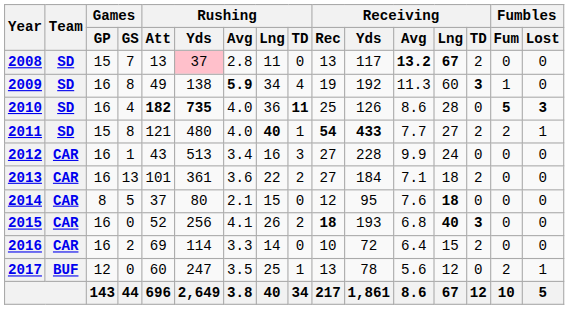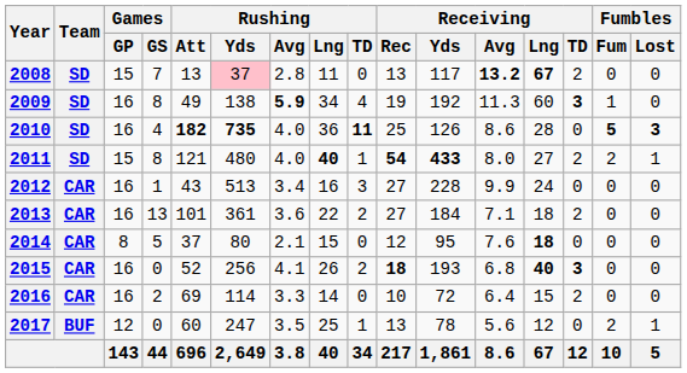 <table class="wikitable" style="text-align: center;">
 <tr>
 <th rowspan="2">Year</th>
 <th rowspan="2">Team</th>
 <th colspan="2">Games</th>
 <th colspan="5">Rushing</th>
 <th colspan="5">Receiving</th>
 <th colspan="2">Fumbles</th>
 </tr>
 <tr>
 <th>GP</th>
 <th>GS</th>
 <th>Att</th>
 <th>Yds</th>
 <th>Avg</th>
 <th>Lng</th>
 <th>TD</th>
 <th>Rec</th>
 <th>Yds</th>
 <th>Avg</th>
 <th>Lng</th>
 <th>TD</th>
 <th>Fum</th>
 <th>Lost</th>
 </tr>
 <tr>
 <th><a href='#'>2008</a></th>
 <th><a href='#'>SD</a></th>
 <td>15</td>
 <td>7</td>
 <td>13</td>
 <td style="background: pink;">37</td>
 <td>2.8</td>
 <td>11</td>
 <td>0</td>
 <td>13</td>
 <td>117</td>
 <td><strong>13.2</strong></td>
 <td><strong>67</strong></td>
 <td>2</td>
 <td>0</td>
 <td>0</td>
 </tr>
 <tr>
 <th><a href='#'>2009</a></th>
 <th><a href='#'>SD</a></th>
 <td>16</td>
 <td>8</td>
 <td>49</td>
 <td>138</td>
 <td><strong>5.9</strong></td>
 <td>34</td>
 <td>4</td>
 <td>19</td>
 <td>192</td>
 <td>11.3</td>
 <td>60</td>
 <td><strong>3</strong></td>
 <td>1</td>
 <td>0</td>
 </tr>
 <tr>
 <th><a href='#'>2010</a></th>
 <th><a href='#'>SD</a></th>
 <td>16</td>
 <td>4</td>
 <td><strong>182</strong></td>
 <td><strong>735</strong></td>
 <td>4.0</td>
 <td>36</td>
 <td><strong>11</strong></td>
 <td>25</td>
 <td>126</td>
 <td>8.6</td>
 <td>28</td>
 <td>0</td>
 <td><strong>5</strong></td>
 <td><strong>3</strong></td>
 </tr>
 <tr>
 <th><a href='#'>2011</a></th>
 <th><a href='#'>SD</a></th>
 <td>15</td>
 <td>8</td>
 <td>121</td>
 <td>480</td>
 <td>4.0</td>
 <td><strong>40</strong></td>
 <td>1</td>
 <td><strong>54</strong></td>
 <td><strong>433</strong></td>
-<td>7.7</td>
+<td>8.0</td>
 <td>27</td>
 <td>2</td>
 <td>2</td>
 <td>1</td>
 </tr>
 <tr>
 <th><a href='#'>2012</a></th>
 <th><a href='#'>CAR</a></th>
 <td>16</td>
 <td>1</td>
 <td>43</td>
 <td>513</td>
 <td>3.4</td>
 <td>16</td>
 <td>3</td>
 <td>27</td>
 <td>228</td>
 <td>9.9</td>
 <td>24</td>
 <td>0</td>
 <td>0</td>
 <td>0</td>
 </tr>
 <tr>
 <th><a href='#'>2013</a></th>
 <th><a href='#'>CAR</a></th>
 <td>16</td>
 <td>13</td>
 <td>101</td>
 <td>361</td>
 <td>3.6</td>
 <td>22</td>
 <td>2</td>
 <td>27</td>
 <td>184</td>
 <td>7.1</td>
 <td>18</td>
 <td>2</td>
 <td>0</td>
 <td>0</td>
 </tr>
 <tr>
 <th><a href='#'>2014</a></th>
 <th><a href='#'>CAR</a></th>
 <td>8</td>
 <td>5</td>
 <td>37</td>
 <td>80</td>
 <td>2.1</td>
 <td>15</td>
 <td>0</td>
 <td>12</td>
 <td>95</td>
 <td>7.6</td>
 <td><strong>18</strong></td>
 <td>0</td>
 <td>0</td>
 <td>0</td>
 </tr>
 <tr>
 <th><a href='#'>2015</a></th>
 <th><a href='#'>CAR</a></th>
 <td>16</td>
 <td>0</td>
 <td>52</td>
 <td>256</td>
 <td>4.1</td>
 <td>26</td>
 <td>2</td>
 <td><strong>18</strong></td>
 <td>193</td>
 <td>6.8</td>
 <td><strong>40</strong></td>
 <td><strong>3</strong></td>
 <td>0</td>
 <td>0</td>
 </tr>
 <tr>
 <th><a href='#'>2016</a></th>
 <th><a href='#'>CAR</a></th>
 <td>16</td>
 <td>2</td>
 <td>69</td>
 <td>114</td>
 <td>3.3</td>
 <td>14</td>
 <td>0</td>
 <td>10</td>
 <td>72</td>
 <td>6.4</td>
 <td>15</td>
 <td>2</td>
 <td>0</td>
 <td>0</td>
 </tr>
 <tr>
 <th><a href='#'>2017</a></th>
 <th><a href='#'>BUF</a></th>
 <td>12</td>
 <td>0</td>
 <td>60</td>
 <td>247</td>
 <td>3.5</td>
 <td>25</td>
 <td>1</td>
 <td>13</td>
 <td>78</td>
 <td>5.6</td>
 <td>12</td>
 <td>0</td>
 <td>2</td>
 <td>1</td>
 </tr>
 <tr>
 <th colspan="2"></th>
 <th>143</th>
 <th>44</th>
 <th>696</th>
 <th>2,649</th>
 <th>3.8</th>
 <th>40</th>
 <th>34</th>
 <th>217</th>
 <th>1,861</th>
 <th>8.6</th>
 <th>67</th>
 <th>12</th>
 <th>10</th>
 <th>5</th>
 </tr>
 </table>
